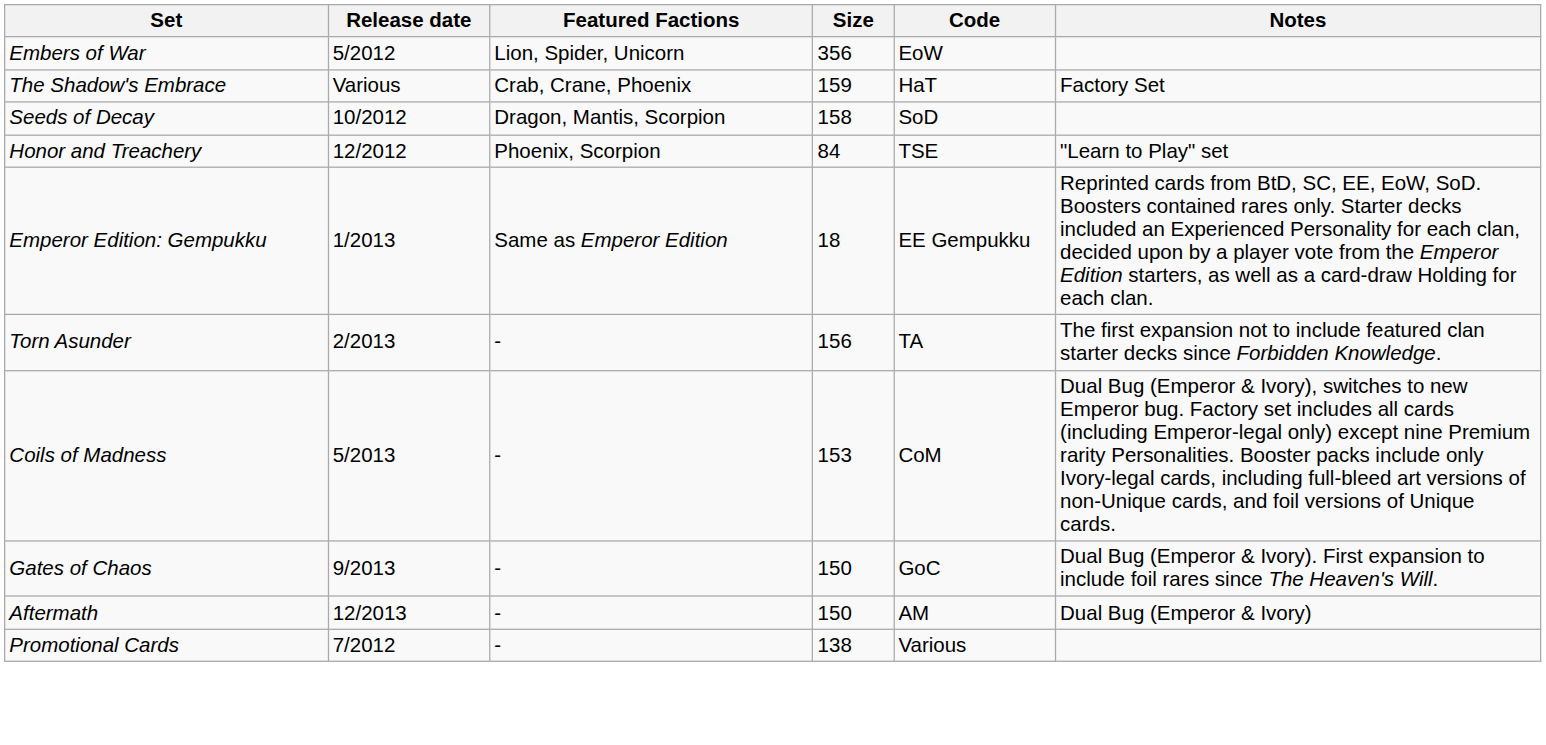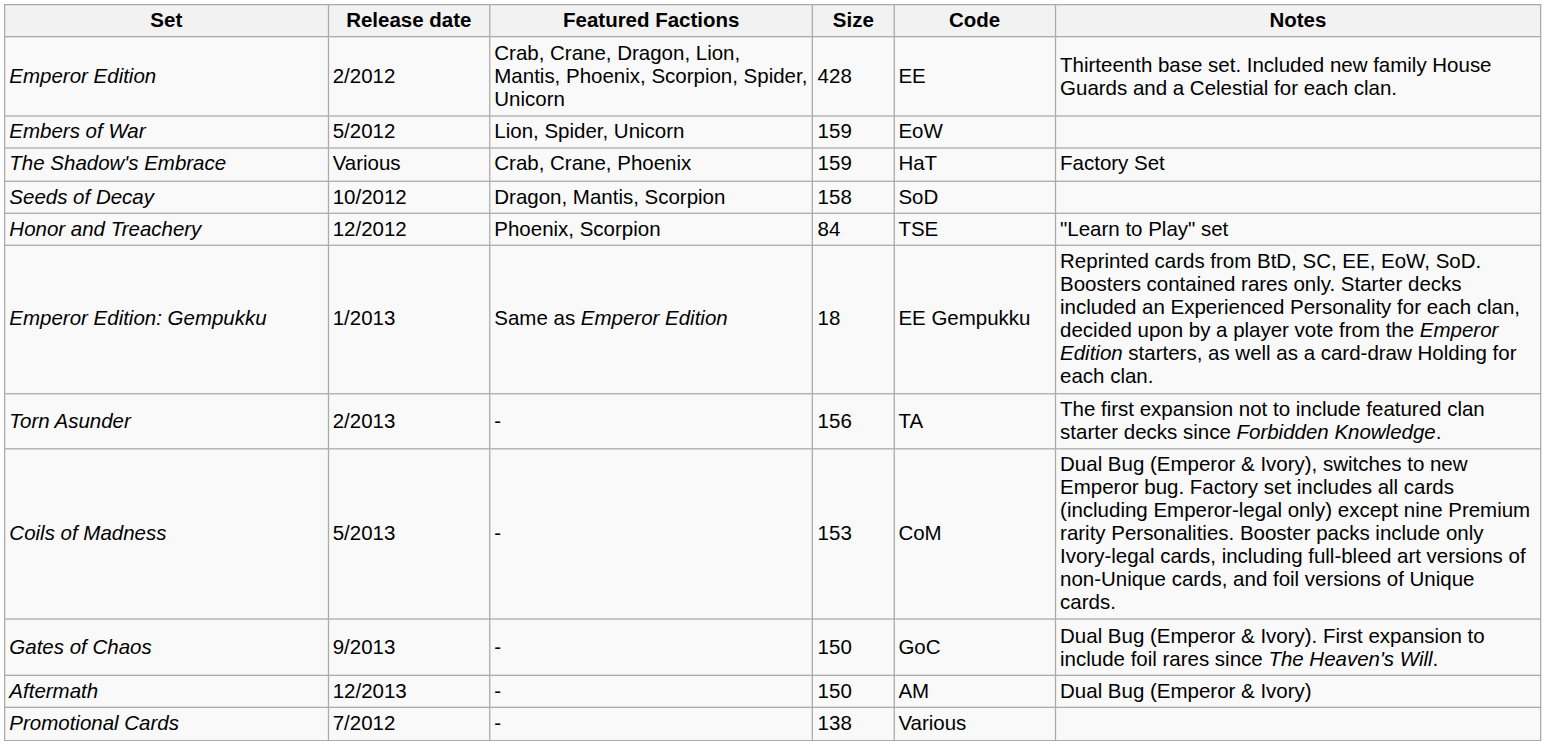 <table class="wikitable" width="95%" align="center">
 <tr>
 <th width="20%">Set</th>
 <th width="10%">Release date</th>
 <th width="20%">Featured Factions</th>
 <th width="5%">Size</th>
 <th width="10%">Code</th>
 <th width="30%">Notes</th>
 </tr>
 <tr>
+<td><em>Emperor Edition</em></td>
+<td>2/2012</td>
+<td>Crab, Crane, Dragon, Lion, Mantis, Phoenix, Scorpion, Spider, Unicorn</td>
+<td>428</td>
+<td>EE</td>
+<td>Thirteenth base set.  Included new family House Guards and a Celestial for each clan.</td>
+</tr>
+<tr>
 <td><em>Embers of War</em></td>
 <td>5/2012</td>
 <td>Lion, Spider, Unicorn</td>
-<td>356</td>
+<td>159</td>
 <td>EoW</td>
 <td></td>
 </tr>
 <tr>
 <td><em>The Shadow's Embrace</em></td>
 <td>Various</td>
 <td>Crab, Crane, Phoenix</td>
 <td>159</td>
 <td>HaT</td>
 <td>Factory Set</td>
 </tr>
 <tr>
 <td><em>Seeds of Decay</em></td>
 <td>10/2012</td>
 <td>Dragon, Mantis, Scorpion</td>
 <td>158</td>
 <td>SoD</td>
 <td></td>
 </tr>
 <tr>
 <td><em>Honor and Treachery</em></td>
 <td>12/2012</td>
 <td>Phoenix, Scorpion</td>
 <td>84</td>
 <td>TSE</td>
 <td>"Learn to Play" set</td>
 </tr>
 <tr>
 <td><em>Emperor Edition: Gempukku</em></td>
 <td>1/2013</td>
 <td>Same as <em>Emperor Edition</em></td>
 <td>18</td>
 <td>EE Gempukku</td>
 <td>Reprinted cards from BtD, SC, EE, EoW, SoD. Boosters contained rares only.  Starter decks included an Experienced Personality for each clan, decided upon by a player vote from the <em>Emperor Edition</em> starters, as well as a card-draw Holding for each clan.</td>
 </tr>
 <tr>
 <td><em>Torn Asunder</em></td>
 <td>2/2013</td>
 <td>-</td>
 <td>156</td>
 <td>TA</td>
 <td>The first expansion not to include featured clan starter decks since <em>Forbidden Knowledge</em>.</td>
 </tr>
 <tr>
 <td><em>Coils of Madness </em></td>
 <td>5/2013</td>
 <td>-</td>
 <td>153</td>
 <td>CoM</td>
 <td>Dual Bug (Emperor & Ivory), switches to new Emperor bug.  Factory set includes all cards (including Emperor-legal only) except nine Premium rarity Personalities.  Booster packs include only Ivory-legal cards, including full-bleed art versions of non-Unique cards, and foil versions of Unique cards.</td>
 </tr>
 <tr>
 <td><em> Gates of Chaos</em></td>
 <td>9/2013</td>
 <td>-</td>
 <td>150</td>
 <td>GoC</td>
 <td>Dual Bug (Emperor & Ivory).  First expansion to include foil rares since <em>The Heaven's Will</em>.</td>
 </tr>
 <tr>
 <td><em>Aftermath</em></td>
 <td>12/2013</td>
 <td>-</td>
 <td>150</td>
 <td>AM</td>
 <td>Dual Bug (Emperor & Ivory)</td>
 </tr>
 <tr>
 <td><em>Promotional Cards</em></td>
 <td>7/2012</td>
 <td>-</td>
 <td>138</td>
 <td>Various</td>
 <td></td>
 </tr>
 </table>
